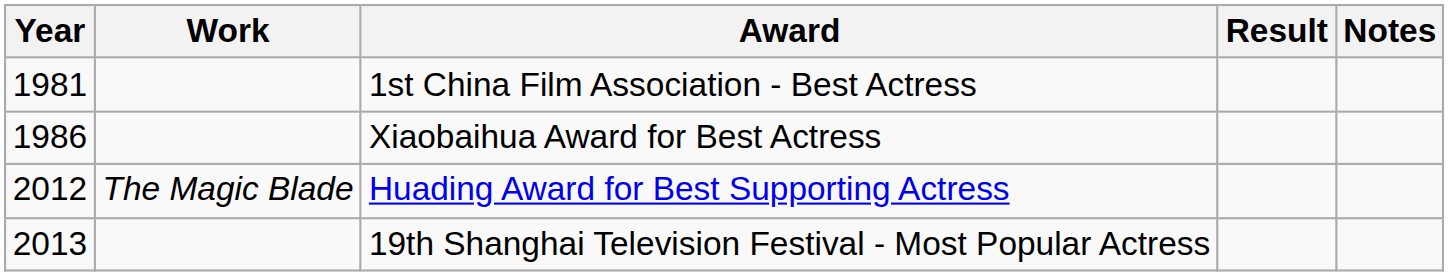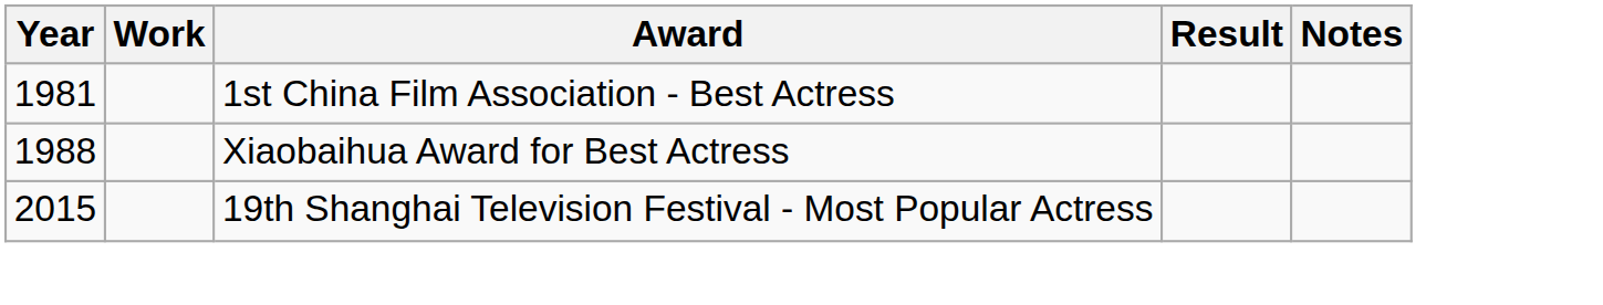 <table class="wikitable">
 <tr>
 <th>Year</th>
 <th>Work</th>
 <th>Award</th>
 <th>Result</th>
 <th>Notes</th>
 </tr>
 <tr>
 <td>1981</td>
 <td></td>
 <td>1st China Film Association - Best Actress</td>
 <td></td>
 <td></td>
 </tr>
 <tr>
-<td>1986</td>
+<td>1988</td>
 <td></td>
 <td>Xiaobaihua Award for Best Actress</td>
 <td></td>
 <td></td>
 </tr>
 <tr>
-<td>2012</td>
-<td><em>The Magic Blade</em></td>
-<td><a href='#'>Huading Award for Best Supporting Actress</a></td>
-<td></td>
-<td></td>
-</tr>
-<tr>
-<td>2013</td>
+<td>2015</td>
 <td></td>
 <td>19th Shanghai Television Festival - Most Popular Actress</td>
 <td></td>
 <td></td>
 </tr>
 </table>
